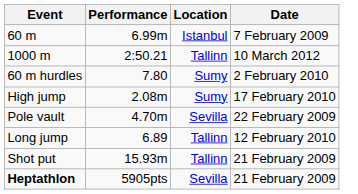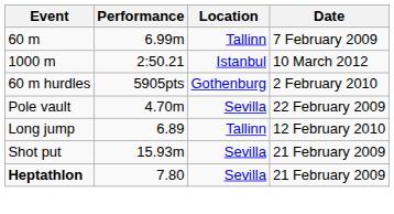 <table class="wikitable">
 <tr>
 <th>Event</th>
 <th>Performance</th>
 <th>Location</th>
 <th>Date</th>
 </tr>
 <tr>
 <td>60 m</td>
 <td align=right>6.99m</td>
-<td align=right> <a href='#'>Istanbul</a></td>
+<td align=right> <a href='#'>Tallinn</a></td>
 <td>7 February 2009</td>
 </tr>
 <tr>
 <td>1000 m</td>
 <td align=right>2:50.21</td>
-<td align=right> <a href='#'>Tallinn</a></td>
+<td align=right> <a href='#'>Istanbul</a></td>
 <td>10 March 2012</td>
 </tr>
 <tr>
 <td>60 m hurdles</td>
-<td align=right>7.80</td>
-<td align=right> <a href='#'>Sumy</a></td>
+<td align=right>5905pts</td>
+<td align=right> <a href='#'>Gothenburg</a></td>
 <td>2 February 2010</td>
-</tr>
-<tr>
-<td>High jump</td>
-<td align=right>2.08m</td>
-<td align=right> <a href='#'>Sumy</a></td>
-<td>17 February 2010</td>
 </tr>
 <tr>
 <td>Pole vault</td>
 <td align=right>4.70m</td>
 <td align=right> <a href='#'>Sevilla</a></td>
 <td>22 February 2009</td>
 </tr>
 <tr>
 <td>Long jump</td>
 <td align=right>6.89</td>
 <td align=right> <a href='#'>Tallinn</a></td>
 <td>12 February 2010</td>
 </tr>
 <tr>
 <td>Shot put</td>
 <td align=right>15.93m</td>
-<td align=right> <a href='#'>Tallinn</a></td>
+<td align=right> <a href='#'>Sevilla</a></td>
 <td>21 February 2009</td>
 </tr>
 <tr>
 <td><strong>Heptathlon</strong></td>
-<td align=right>5905pts</td>
+<td align=right>7.80</td>
 <td align=right> <a href='#'>Sevilla</a></td>
 <td>21 February 2009</td>
 </tr>
 </table>
